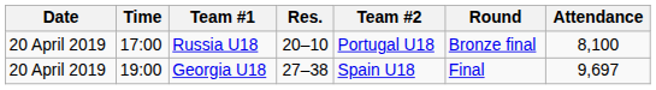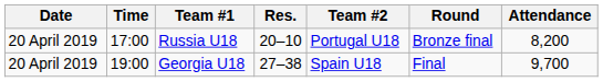 <table class="wikitable" style="text-align:left; width:100%;">
 <tr>
 <th>Date</th>
 <th>Time</th>
 <th>Team #1</th>
 <th>Res.</th>
 <th>Team #2</th>
 <th>Round</th>
 <th>Attendance</th>
 </tr>
 <tr>
 <td>20 April 2019</td>
 <td>17:00</td>
 <td> <a href='#'>Russia U18</a></td>
 <td style="text-align:center;">20–10</td>
 <td> <a href='#'>Portugal U18</a></td>
 <td><a href='#'>Bronze final</a></td>
-<td style="text-align:center;">8,100</td>
+<td style="text-align:center;">8,200</td>
 </tr>
 <tr>
 <td>20 April 2019</td>
 <td>19:00</td>
 <td> <a href='#'>Georgia U18</a></td>
 <td style="text-align:center;">27–38</td>
 <td> <a href='#'>Spain U18</a></td>
 <td><a href='#'>Final</a></td>
-<td style="text-align:center;">9,697</td>
+<td style="text-align:center;">9,700</td>
 </tr>
 </table>
